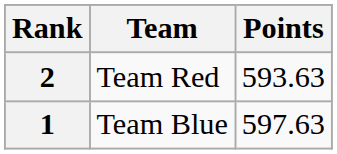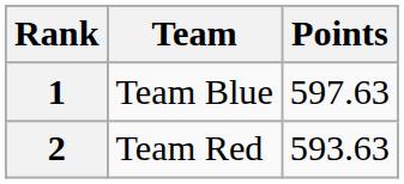 <table class="wikitable sortable">
 <tr>
 <th>Rank</th>
 <th>Team</th>
 <th>Points</th>
 </tr>
 <tr>
+<th>1</th>
+<td>Team Blue</td>
+<td align="center">597.63</td>
+</tr>
+<tr>
 <th>2</th>
 <td>Team Red</td>
 <td align="center">593.63</td>
 </tr>
-<tr>
-<th>1</th>
-<td>Team Blue</td>
-<td align="center">597.63</td>
-</tr>
 </table>
